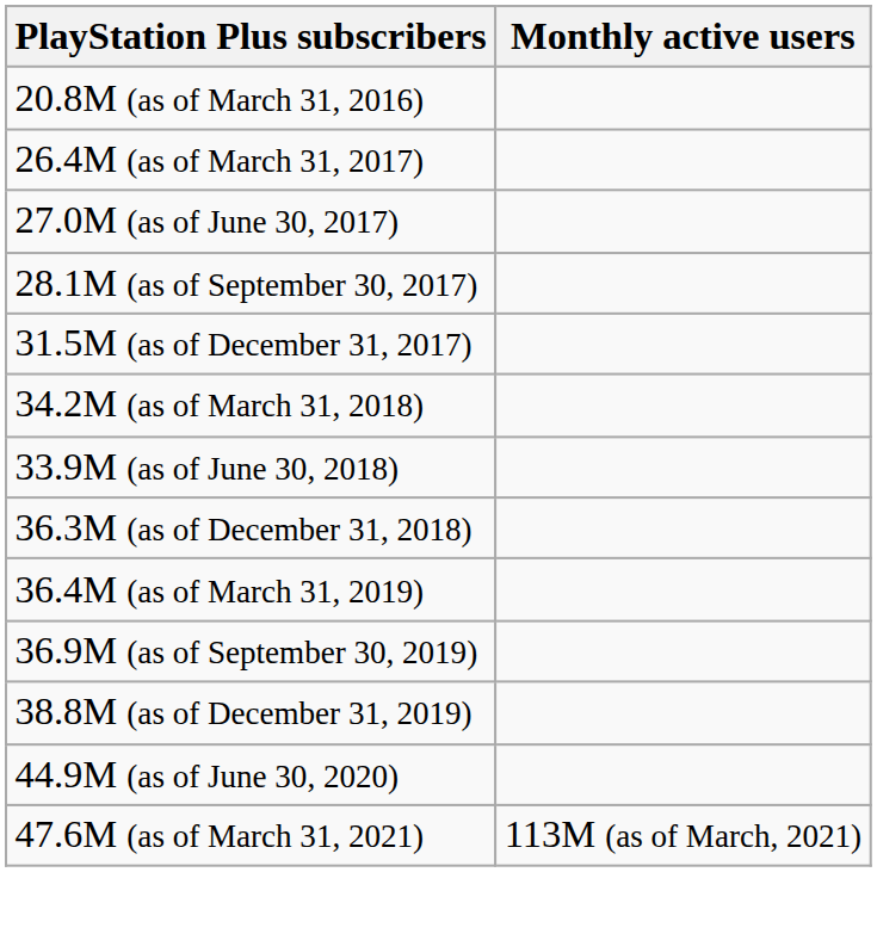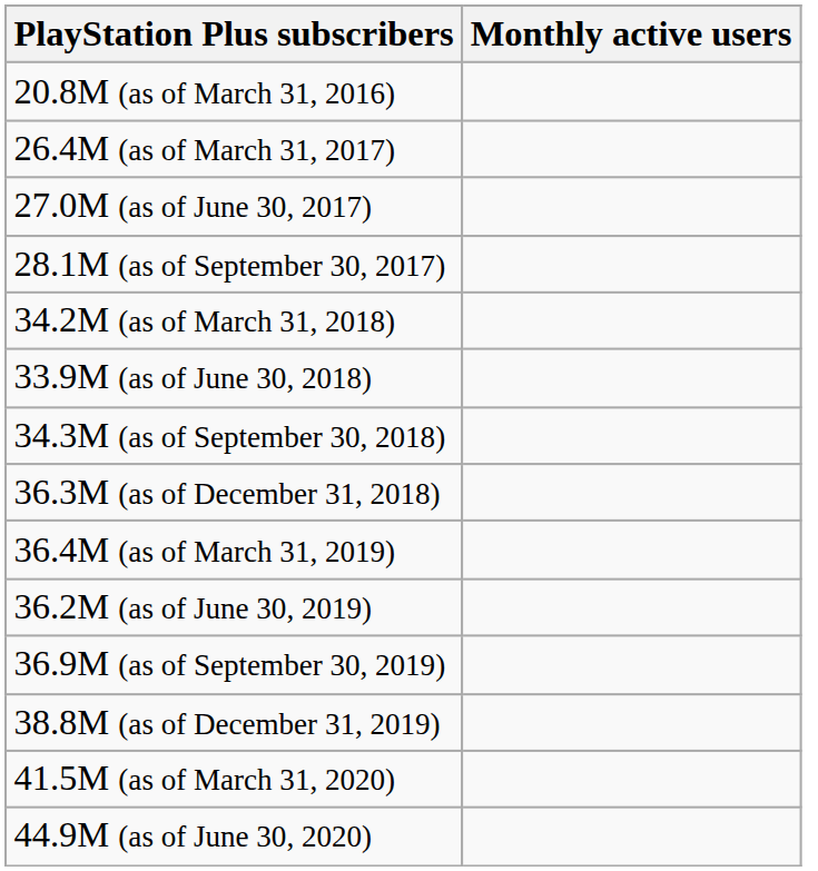 <table class="wikitable">
 <tr>
 <th>PlayStation Plus subscribers<strong></strong></th>
 <th>Monthly active users</th>
 </tr>
 <tr>
 <td>20.8M <small>(as of March 31, 2016)</small></td>
 <td></td>
 </tr>
 <tr>
 <td>26.4M <small>(as of March 31, 2017)</small></td>
 <td></td>
 </tr>
 <tr>
 <td>27.0M <small>(as of June 30, 2017)</small></td>
 <td></td>
 </tr>
 <tr>
 <td>28.1M <small>(as of September 30, 2017)</small></td>
 <td></td>
 </tr>
 <tr>
-<td>31.5M <small>(as of December 31, 2017)</small></td>
-<td></td>
-</tr>
-<tr>
 <td>34.2M <small>(as of March 31, 2018)</small></td>
 <td></td>
 </tr>
 <tr>
 <td>33.9M <small>(as of June 30, 2018)</small></td>
+<td></td>
+</tr>
+<tr>
+<td>34.3M <small>(as of September 30, 2018)</small></td>
 <td></td>
 </tr>
 <tr>
 <td>36.3M <small>(as of December 31, 2018)</small></td>
 <td></td>
 </tr>
 <tr>
 <td>36.4M <small>(as of March 31, 2019)</small></td>
 <td></td>
 </tr>
 <tr>
+<td>36.2M <small>(as of June 30, 2019)</small></td>
+<td></td>
+</tr>
+<tr>
 <td>36.9M <small>(as of September 30, 2019)</small></td>
 <td></td>
 </tr>
 <tr>
 <td>38.8M <small>(as of December 31, 2019)</small></td>
 <td></td>
 </tr>
 <tr>
+<td>41.5M <small>(as of March 31, 2020)</small></td>
+<td></td>
+</tr>
+<tr>
 <td>44.9M <small>(as of June 30, 2020)</small></td>
 <td></td>
 </tr>
-<tr>
-<td>47.6M <small>(as of March 31, 2021)</small></td>
-<td>113M <small>(as of March, 2021)</small></td>
-</tr>
 </table>
